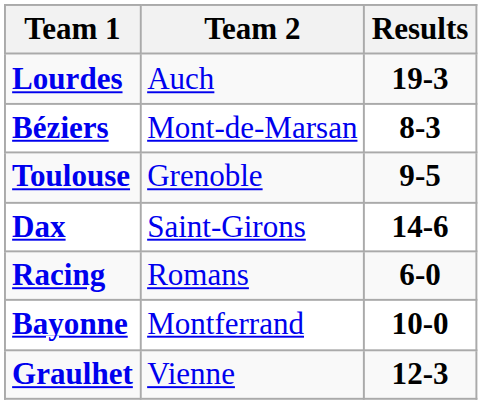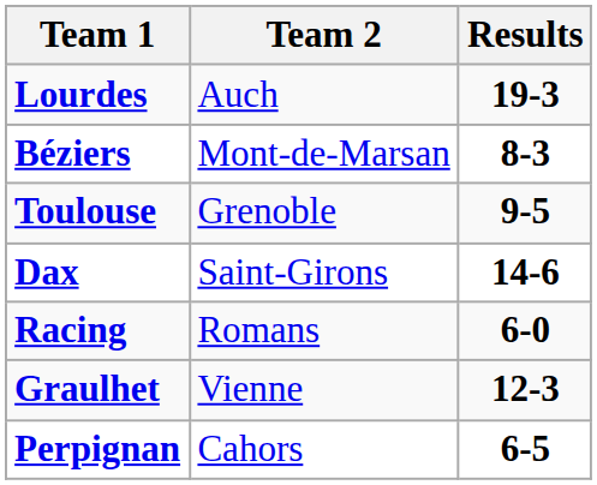 <table class="wikitable">
 <tr>
 <th>Team 1</th>
 <th>Team 2</th>
 <th>Results</th>
 </tr>
 <tr>
 <td><strong><a href='#'>Lourdes</a></strong></td>
 <td><a href='#'>Auch</a></td>
 <td align="center"><strong>19-3</strong></td>
 </tr>
 <tr bgcolor="white">
 <td><strong><a href='#'>Béziers</a></strong></td>
 <td><a href='#'>Mont-de-Marsan</a></td>
 <td align="center"><strong>8-3</strong></td>
 </tr>
 <tr>
 <td><strong><a href='#'>Toulouse</a></strong></td>
 <td><a href='#'>Grenoble</a></td>
 <td align="center"><strong>9-5</strong></td>
 </tr>
 <tr bgcolor="white">
 <td><strong><a href='#'>Dax</a></strong></td>
 <td><a href='#'>Saint-Girons</a></td>
 <td align="center"><strong>14-6</strong></td>
 </tr>
 <tr>
 <td><strong><a href='#'>Racing</a></strong></td>
 <td><a href='#'>Romans</a></td>
 <td align="center"><strong>6-0</strong></td>
 </tr>
-<tr bgcolor="white">
-<td><strong><a href='#'>Bayonne</a></strong></td>
-<td><a href='#'>Montferrand</a></td>
-<td align="center"><strong>10-0</strong></td>
-</tr>
 <tr>
 <td><strong><a href='#'>Graulhet</a></strong></td>
 <td><a href='#'>Vienne</a></td>
 <td align="center"><strong>12-3</strong></td>
 </tr>
+<tr bgcolor="white">
+<td><strong><a href='#'>Perpignan</a></strong></td>
+<td><a href='#'>Cahors</a></td>
+<td align="center"><strong>6-5</strong></td>
+</tr>
 </table>
